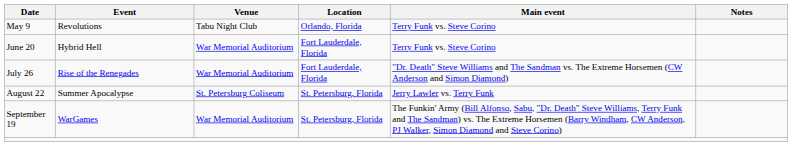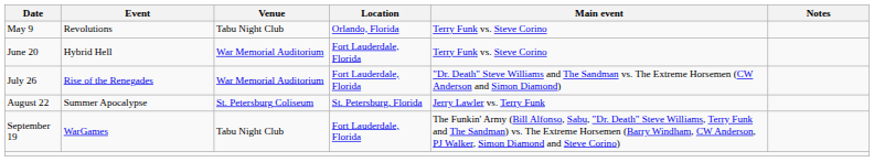 <table class="sortable wikitable succession-box" style="font-size:85%; font-size:85%">
 <tr>
 <th scope="col" width="70">Date</th>
 <th scope="col" width="200">Event</th>
 <th scope="col" width="150">Venue</th>
 <th scope="col" width="130">Location</th>
 <th scope="col" width="450">Main event</th>
 <th scope="col" width="130">Notes</th>
 </tr>
 <tr>
 <td>May 9</td>
 <td>Revolutions</td>
 <td>Tabu Night Club</td>
 <td><a href='#'>Orlando, Florida</a></td>
 <td><a href='#'>Terry Funk</a> vs. <a href='#'>Steve Corino</a></td>
 <td></td>
 </tr>
 <tr>
 <td>June 20</td>
 <td>Hybrid Hell</td>
 <td><a href='#'>War Memorial Auditorium</a></td>
 <td><a href='#'>Fort Lauderdale, Florida</a></td>
 <td><a href='#'>Terry Funk</a> vs. <a href='#'>Steve Corino</a></td>
 </tr>
 <tr>
 <td>July 26</td>
 <td><a href='#'>Rise of the Renegades</a></td>
 <td><a href='#'>War Memorial Auditorium</a></td>
 <td><a href='#'>Fort Lauderdale, Florida</a></td>
 <td><a href='#'>"Dr. Death" Steve Williams</a> and <a href='#'>The Sandman</a> vs. The Extreme Horsemen (<a href='#'>CW Anderson</a> and <a href='#'>Simon Diamond</a>)</td>
 <td></td>
 </tr>
 <tr>
 <td>August 22</td>
 <td>Summer Apocalypse</td>
 <td><a href='#'>St. Petersburg Coliseum</a></td>
 <td><a href='#'>St. Petersburg, Florida</a></td>
 <td><a href='#'>Jerry Lawler</a> vs. <a href='#'>Terry Funk</a></td>
 <td></td>
 </tr>
 <tr>
 <td>September 19</td>
 <td><a href='#'>WarGames</a></td>
-<td><a href='#'>War Memorial Auditorium</a></td>
-<td><a href='#'>St. Petersburg, Florida</a></td>
+<td>Tabu Night Club</td>
+<td><a href='#'>Fort Lauderdale, Florida</a></td>
 <td>The Funkin' Army (<a href='#'>Bill Alfonso</a>, <a href='#'>Sabu</a>, <a href='#'>"Dr. Death" Steve Williams</a>, <a href='#'>Terry Funk</a> and <a href='#'>The Sandman</a>) vs. The Extreme Horsemen (<a href='#'>Barry Windham</a>, <a href='#'>CW Anderson</a>, <a href='#'>PJ Walker</a>, <a href='#'>Simon Diamond</a> and <a href='#'>Steve Corino</a>)</td>
 <td></td>
 </tr>
 <tr>
 <td colspan="6"></td>
 </tr>
 </table>
